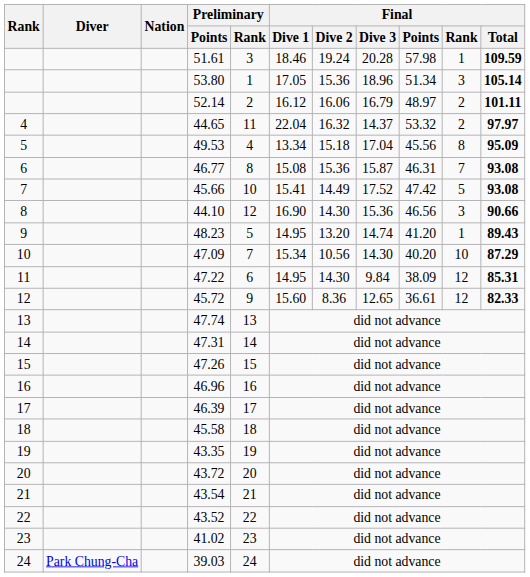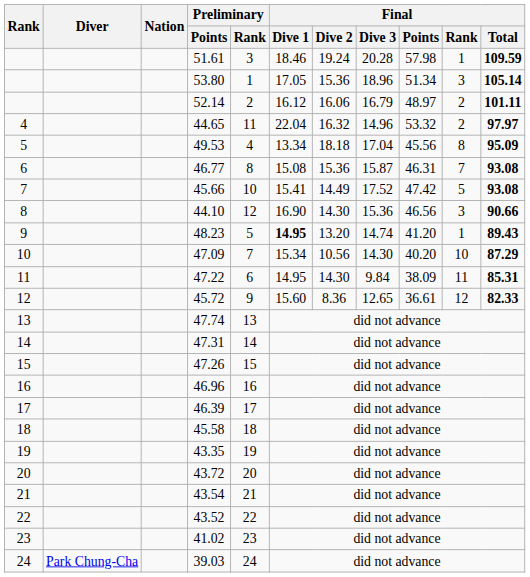 <table class="wikitable sortable" style="text-align:center;">
 <tr>
 <th rowspan=2>Rank</th>
 <th rowspan=2>Diver</th>
 <th rowspan=2>Nation</th>
 <th colspan=2>Preliminary</th>
 <th colspan=6>Final</th>
 </tr>
 <tr>
 <th>Points</th>
 <th>Rank</th>
 <th>Dive 1</th>
 <th>Dive 2</th>
 <th>Dive 3</th>
 <th>Points</th>
 <th>Rank</th>
 <th>Total</th>
 </tr>
 <tr>
 <td></td>
 <td align=left></td>
 <td align=left></td>
 <td>51.61</td>
 <td>3</td>
 <td>18.46</td>
 <td>19.24</td>
 <td>20.28</td>
 <td>57.98</td>
 <td>1</td>
 <td><strong>109.59</strong></td>
 </tr>
 <tr>
 <td></td>
 <td align=left></td>
 <td align=left></td>
 <td>53.80</td>
 <td>1</td>
 <td>17.05</td>
 <td>15.36</td>
 <td>18.96</td>
 <td>51.34</td>
 <td>3</td>
 <td><strong>105.14</strong></td>
 </tr>
 <tr>
 <td></td>
 <td align=left></td>
 <td align=left></td>
 <td>52.14</td>
 <td>2</td>
 <td>16.12</td>
 <td>16.06</td>
 <td>16.79</td>
 <td>48.97</td>
 <td>2</td>
 <td><strong>101.11</strong></td>
 </tr>
 <tr>
 <td>4</td>
 <td align=left></td>
 <td align=left></td>
 <td>44.65</td>
 <td>11</td>
 <td>22.04</td>
 <td>16.32</td>
-<td>14.37</td>
+<td>14.96</td>
 <td>53.32</td>
 <td>2</td>
 <td><strong>97.97</strong></td>
 </tr>
 <tr>
 <td>5</td>
 <td align=left></td>
 <td align=left></td>
 <td>49.53</td>
 <td>4</td>
 <td>13.34</td>
-<td>15.18</td>
+<td>18.18</td>
 <td>17.04</td>
 <td>45.56</td>
 <td>8</td>
 <td><strong>95.09</strong></td>
 </tr>
 <tr>
 <td>6</td>
 <td align=left></td>
 <td align=left></td>
 <td>46.77</td>
 <td>8</td>
 <td>15.08</td>
 <td>15.36</td>
 <td>15.87</td>
 <td>46.31</td>
 <td>7</td>
 <td><strong>93.08</strong></td>
 </tr>
 <tr>
 <td>7</td>
 <td align=left></td>
 <td align=left></td>
 <td>45.66</td>
 <td>10</td>
 <td>15.41</td>
 <td>14.49</td>
 <td>17.52</td>
 <td>47.42</td>
 <td>5</td>
 <td><strong>93.08</strong></td>
 </tr>
 <tr>
 <td>8</td>
 <td align=left></td>
 <td align=left></td>
 <td>44.10</td>
 <td>12</td>
 <td>16.90</td>
 <td>14.30</td>
 <td>15.36</td>
 <td>46.56</td>
 <td>3</td>
 <td><strong>90.66</strong></td>
 </tr>
 <tr>
 <td>9</td>
 <td align=left></td>
 <td align=left></td>
 <td>48.23</td>
 <td>5</td>
-<td>14.95</td>
+<td><strong>14.95</strong></td>
 <td>13.20</td>
 <td>14.74</td>
 <td>41.20</td>
 <td>1</td>
 <td><strong>89.43</strong></td>
 </tr>
 <tr>
 <td>10</td>
 <td align=left></td>
 <td align=left></td>
 <td>47.09</td>
 <td>7</td>
 <td>15.34</td>
 <td>10.56</td>
 <td>14.30</td>
 <td>40.20</td>
 <td>10</td>
 <td><strong>87.29</strong></td>
 </tr>
 <tr>
 <td>11</td>
 <td align=left></td>
 <td align=left></td>
 <td>47.22</td>
 <td>6</td>
 <td>14.95</td>
 <td>14.30</td>
 <td>9.84</td>
 <td>38.09</td>
-<td>12</td>
+<td>11</td>
 <td><strong>85.31</strong></td>
 </tr>
 <tr>
 <td>12</td>
 <td align=left></td>
 <td align=left></td>
 <td>45.72</td>
 <td>9</td>
 <td>15.60</td>
 <td>8.36</td>
 <td>12.65</td>
 <td>36.61</td>
 <td>12</td>
 <td><strong>82.33</strong></td>
 </tr>
 <tr>
 <td>13</td>
 <td align=left></td>
 <td align=left></td>
 <td>47.74</td>
 <td>13</td>
 <td colspan=6>did not advance</td>
 </tr>
 <tr>
 <td>14</td>
 <td align=left></td>
 <td align=left></td>
 <td>47.31</td>
 <td>14</td>
 <td colspan=6>did not advance</td>
 </tr>
 <tr>
 <td>15</td>
 <td align=left></td>
 <td align=left></td>
 <td>47.26</td>
 <td>15</td>
 <td colspan=6>did not advance</td>
 </tr>
 <tr>
 <td>16</td>
 <td align=left></td>
 <td align=left></td>
 <td>46.96</td>
 <td>16</td>
 <td colspan=6>did not advance</td>
 </tr>
 <tr>
 <td>17</td>
 <td align=left></td>
 <td align=left></td>
 <td>46.39</td>
 <td>17</td>
 <td colspan=6>did not advance</td>
 </tr>
 <tr>
 <td>18</td>
 <td align=left></td>
 <td align=left></td>
 <td>45.58</td>
 <td>18</td>
 <td colspan=6>did not advance</td>
 </tr>
 <tr>
 <td>19</td>
 <td align=left></td>
 <td align=left></td>
 <td>43.35</td>
 <td>19</td>
 <td colspan=6>did not advance</td>
 </tr>
 <tr>
 <td>20</td>
 <td align=left></td>
 <td align=left></td>
 <td>43.72</td>
 <td>20</td>
 <td colspan=6>did not advance</td>
 </tr>
 <tr>
 <td>21</td>
 <td align=left></td>
 <td align=left></td>
 <td>43.54</td>
 <td>21</td>
 <td colspan=6>did not advance</td>
 </tr>
 <tr>
 <td>22</td>
 <td align=left></td>
 <td align=left></td>
 <td>43.52</td>
 <td>22</td>
 <td colspan=6>did not advance</td>
 </tr>
 <tr>
 <td>23</td>
 <td align=left></td>
 <td align=left></td>
 <td>41.02</td>
 <td>23</td>
 <td colspan=6>did not advance</td>
 </tr>
 <tr>
 <td>24</td>
 <td align=left><a href='#'>Park Chung-Cha</a></td>
 <td align=left></td>
 <td>39.03</td>
 <td>24</td>
 <td colspan=6>did not advance</td>
 </tr>
 </table>
